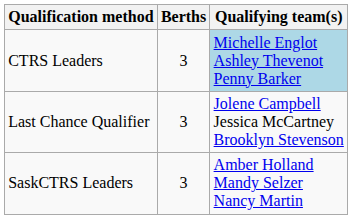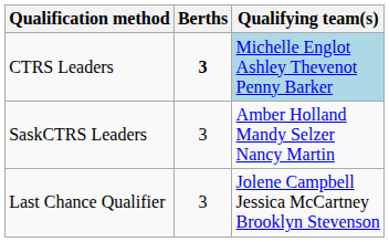 <table class="wikitable">
 <tr>
 <th scope="col">Qualification method</th>
 <th scope="col">Berths</th>
 <th scope="col">Qualifying team(s)</th>
 </tr>
 <tr>
 <td>CTRS Leaders</td>
+<td style="text-align: center;"><strong>3</strong></td>
+<td style="background: lightblue;"><a href='#'>Michelle Englot</a> <br> <a href='#'>Ashley Thevenot</a> <br> <a href='#'>Penny Barker</a></td>
+</tr>
+<tr>
+<td>SaskCTRS Leaders</td>
 <td style="text-align: center;">3</td>
-<td style="background: lightblue;"><a href='#'>Michelle Englot</a> <br> <a href='#'>Ashley Thevenot</a> <br> <a href='#'>Penny Barker</a></td>
+<td><a href='#'>Amber Holland</a> <br> <a href='#'>Mandy Selzer</a> <br> <a href='#'>Nancy Martin</a></td>
 </tr>
 <tr>
 <td>Last Chance Qualifier</td>
 <td style="text-align: center;">3</td>
 <td><a href='#'>Jolene Campbell</a> <br> Jessica McCartney <br> <a href='#'>Brooklyn Stevenson</a></td>
 </tr>
-<tr>
-<td>SaskCTRS Leaders</td>
-<td style="text-align: center;">3</td>
-<td><a href='#'>Amber Holland</a> <br> <a href='#'>Mandy Selzer</a> <br> <a href='#'>Nancy Martin</a></td>
-</tr>
 </table>
